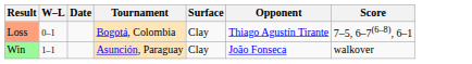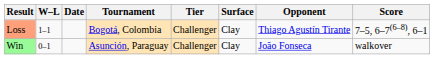 <table class="sortable wikitable">
 <tr>
 <th>Result</th>
 <th class="unsortable">W–L</th>
 <th>Date</th>
 <th>Tournament</th>
+<th>Tier</th>
 <th>Surface</th>
 <th>Opponent</th>
 <th class="unsortable">Score</th>
 </tr>
 <tr>
 <td bgcolor=FFA07A>Loss</td>
-<td><small>0–1</small></td>
+<td><small>1–1</small></td>
 <td><a href='#'></a></td>
 <td style="background:moccasin;"><a href='#'>Bogotá</a>, Colombia</td>
+<td style="background:moccasin;">Challenger</td>
 <td>Clay</td>
 <td> <a href='#'>Thiago Agustín Tirante</a></td>
 <td>7–5, 6–7<sup>(6–8)</sup>, 6–1</td>
 </tr>
 <tr>
 <td bgcolor=98FB98>Win</td>
-<td><small>1–1</small></td>
+<td><small>0–1</small></td>
 <td><a href='#'></a></td>
 <td style="background:moccasin;"><a href='#'>Asunción</a>, Paraguay</td>
+<td style="background:moccasin;">Challenger</td>
 <td>Clay</td>
 <td> <a href='#'>João Fonseca</a></td>
 <td>walkover</td>
 </tr>
 </table>
